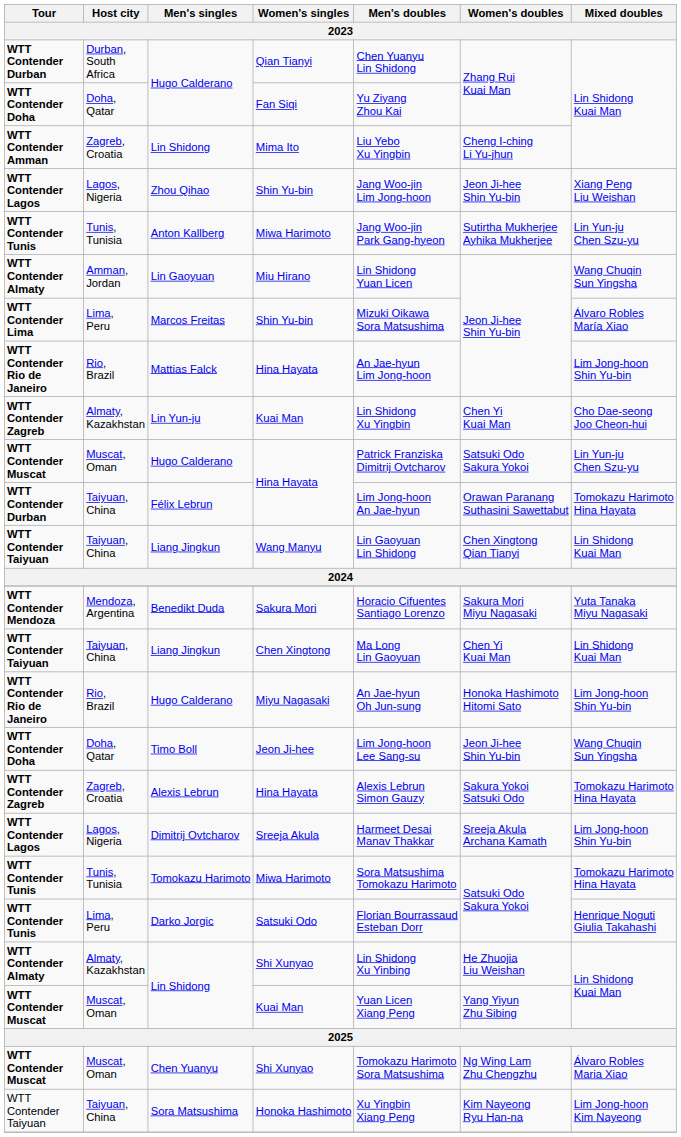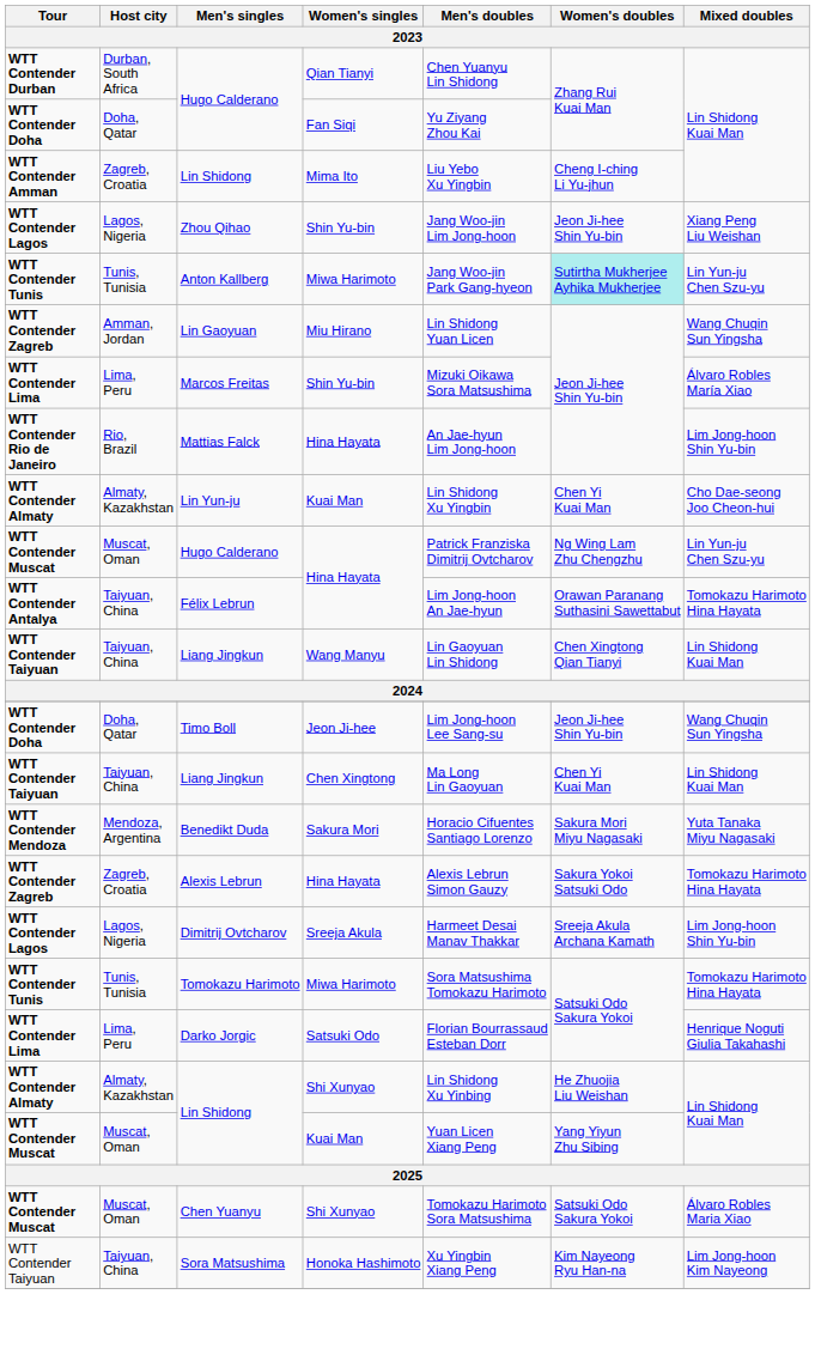 <table class="wikitable"style="font-size:95%">
 <tr>
 <th style="width: 100px;">Tour</th>
 <th style="width: 80px;">Host city</th>
 <th>Men's singles</th>
 <th>Women's singles</th>
 <th>Men's doubles</th>
 <th>Women's doubles</th>
 <th>Mixed doubles</th>
 </tr>
 <tr>
 <th colspan="7">2023</th>
 </tr>
 <tr>
 <td><strong>WTT Contender Durban</strong></td>
 <td><a href='#'>Durban</a>,<br>South Africa</td>
 <td rowspan="2"> <a href='#'>Hugo Calderano</a></td>
 <td> <a href='#'>Qian Tianyi</a></td>
 <td> <a href='#'>Chen Yuanyu</a> <br> <a href='#'>Lin Shidong</a></td>
 <td rowspan="2"> <a href='#'>Zhang Rui</a> <br> <a href='#'>Kuai Man</a></td>
 <td rowspan="3"> <a href='#'>Lin Shidong</a> <br> <a href='#'>Kuai Man</a></td>
 </tr>
 <tr>
 <td><strong>WTT Contender Doha</strong></td>
 <td><a href='#'>Doha</a>,<br>Qatar</td>
 <td> <a href='#'>Fan Siqi</a></td>
 <td> <a href='#'>Yu Ziyang</a> <br> <a href='#'>Zhou Kai</a></td>
 </tr>
 <tr>
 <td><strong>WTT Contender Amman</strong></td>
 <td><a href='#'>Zagreb</a>,<br>Croatia</td>
 <td> <a href='#'>Lin Shidong</a></td>
 <td> <a href='#'>Mima Ito</a></td>
 <td> <a href='#'>Liu Yebo</a> <br> <a href='#'>Xu Yingbin</a></td>
 <td> <a href='#'>Cheng I-ching</a> <br> <a href='#'>Li Yu-jhun</a></td>
 </tr>
 <tr>
 <td><strong>WTT Contender Lagos</strong></td>
 <td><a href='#'>Lagos</a>,<br>Nigeria</td>
 <td> <a href='#'>Zhou Qihao</a></td>
 <td> <a href='#'>Shin Yu-bin</a></td>
 <td> <a href='#'>Jang Woo-jin</a> <br> <a href='#'>Lim Jong-hoon</a></td>
 <td> <a href='#'>Jeon Ji-hee</a> <br> <a href='#'>Shin Yu-bin</a></td>
 <td> <a href='#'>Xiang Peng</a> <br> <a href='#'>Liu Weishan</a></td>
 </tr>
 <tr>
 <td><strong>WTT Contender Tunis</strong></td>
 <td><a href='#'>Tunis</a>,<br>Tunisia</td>
 <td> <a href='#'>Anton Kallberg</a></td>
 <td> <a href='#'>Miwa Harimoto</a></td>
 <td> <a href='#'>Jang Woo-jin</a> <br> <a href='#'>Park Gang-hyeon</a></td>
-<td> <a href='#'>Sutirtha Mukherjee</a> <br> <a href='#'>Ayhika Mukherjee</a></td>
+<td style="background: paleturquoise;"> <a href='#'>Sutirtha Mukherjee</a> <br> <a href='#'>Ayhika Mukherjee</a></td>
 <td> <a href='#'>Lin Yun-ju</a> <br> <a href='#'>Chen Szu-yu</a></td>
 </tr>
 <tr>
-<td><strong>WTT Contender Almaty</strong></td>
+<td><strong>WTT Contender Zagreb</strong></td>
 <td><a href='#'>Amman</a>,<br>Jordan</td>
 <td> <a href='#'>Lin Gaoyuan</a></td>
 <td> <a href='#'>Miu Hirano</a></td>
 <td> <a href='#'>Lin Shidong</a> <br> <a href='#'>Yuan Licen</a></td>
 <td rowspan="3"> <a href='#'>Jeon Ji-hee</a> <br> <a href='#'>Shin Yu-bin</a></td>
 <td> <a href='#'>Wang Chuqin</a> <br> <a href='#'>Sun Yingsha</a></td>
 </tr>
 <tr>
 <td><strong>WTT Contender Lima</strong></td>
 <td><a href='#'>Lima</a>,<br>Peru</td>
 <td> <a href='#'>Marcos Freitas</a></td>
 <td> <a href='#'>Shin Yu-bin</a></td>
 <td> <a href='#'>Mizuki Oikawa</a> <br> <a href='#'>Sora Matsushima</a></td>
 <td> <a href='#'>Álvaro Robles</a> <br> <a href='#'>María Xiao</a></td>
 </tr>
 <tr>
 <td><strong>WTT Contender Rio de Janeiro</strong></td>
 <td><a href='#'>Rio</a>,<br>Brazil</td>
 <td> <a href='#'>Mattias Falck</a></td>
 <td> <a href='#'>Hina Hayata</a></td>
 <td> <a href='#'>An Jae-hyun</a> <br> <a href='#'>Lim Jong-hoon</a></td>
 <td> <a href='#'>Lim Jong-hoon</a> <br> <a href='#'>Shin Yu-bin</a></td>
 </tr>
 <tr>
-<td><strong>WTT Contender Zagreb</strong></td>
+<td><strong>WTT Contender Almaty</strong></td>
 <td><a href='#'>Almaty</a>,<br>Kazakhstan</td>
 <td> <a href='#'>Lin Yun-ju</a></td>
 <td> <a href='#'>Kuai Man</a></td>
 <td> <a href='#'>Lin Shidong</a> <br> <a href='#'>Xu Yingbin</a></td>
 <td> <a href='#'>Chen Yi</a> <br> <a href='#'>Kuai Man</a></td>
 <td> <a href='#'>Cho Dae-seong</a> <br> <a href='#'>Joo Cheon-hui</a></td>
 </tr>
 <tr>
 <td><strong>WTT Contender Muscat</strong></td>
 <td><a href='#'>Muscat</a>,<br>Oman</td>
 <td> <a href='#'>Hugo Calderano</a></td>
 <td rowspan="2"> <a href='#'>Hina Hayata</a></td>
 <td> <a href='#'>Patrick Franziska</a> <br> <a href='#'>Dimitrij Ovtcharov</a></td>
-<td> <a href='#'>Satsuki Odo</a><br> <a href='#'>Sakura Yokoi</a></td>
+<td> <a href='#'>Ng Wing Lam</a> <br> <a href='#'>Zhu Chengzhu</a></td>
 <td> <a href='#'>Lin Yun-ju</a> <br> <a href='#'>Chen Szu-yu</a></td>
 </tr>
 <tr>
-<td><strong>WTT Contender Durban</strong></td>
+<td><strong>WTT Contender Antalya</strong></td>
 <td><a href='#'>Taiyuan</a>,<br>China</td>
 <td> <a href='#'>Félix Lebrun</a></td>
 <td> <a href='#'>Lim Jong-hoon</a> <br> <a href='#'>An Jae-hyun</a></td>
 <td> <a href='#'>Orawan Paranang</a> <br> <a href='#'>Suthasini Sawettabut</a></td>
 <td> <a href='#'>Tomokazu Harimoto</a> <br> <a href='#'>Hina Hayata</a></td>
 </tr>
 <tr>
 <td><strong>WTT Contender Taiyuan</strong></td>
 <td><a href='#'>Taiyuan</a>,<br>China</td>
 <td> <a href='#'>Liang Jingkun</a></td>
 <td> <a href='#'>Wang Manyu</a></td>
 <td> <a href='#'>Lin Gaoyuan</a> <br> <a href='#'>Lin Shidong</a></td>
 <td> <a href='#'>Chen Xingtong</a> <br> <a href='#'>Qian Tianyi</a></td>
 <td> <a href='#'>Lin Shidong</a> <br> <a href='#'>Kuai Man</a></td>
 </tr>
 <tr>
 <th colspan="7">2024</th>
 </tr>
 <tr>
 </tr>
-<tr>
-<td><strong>WTT Contender Mendoza</strong></td>
-<td><a href='#'>Mendoza</a>, Argentina</td>
-<td> <a href='#'>Benedikt Duda</a></td>
-<td> <a href='#'>Sakura Mori</a></td>
-<td> <a href='#'>Horacio Cifuentes</a><br> <a href='#'>Santiago Lorenzo</a></td>
-<td> <a href='#'>Sakura Mori</a><br> <a href='#'>Miyu Nagasaki</a></td>
-<td> <a href='#'>Yuta Tanaka</a><br> <a href='#'>Miyu Nagasaki</a></td>
+<tr bgcolor=>
+<td><strong>WTT Contender Doha</strong></td>
+<td><a href='#'>Doha</a>,<br>Qatar</td>
+<td> <a href='#'>Timo Boll</a></td>
+<td> <a href='#'>Jeon Ji-hee</a></td>
+<td> <a href='#'>Lim Jong-hoon</a> <br> <a href='#'>Lee Sang-su</a></td>
+<td> <a href='#'>Jeon Ji-hee</a> <br> <a href='#'>Shin Yu-bin</a></td>
+<td> <a href='#'>Wang Chuqin</a> <br> <a href='#'>Sun Yingsha</a></td>
 </tr>
 <tr>
 <td><strong>WTT Contender Taiyuan</strong></td>
 <td><a href='#'>Taiyuan</a>,<br>China</td>
 <td> <a href='#'>Liang Jingkun</a></td>
 <td> <a href='#'>Chen Xingtong</a></td>
 <td> <a href='#'>Ma Long</a><br> <a href='#'>Lin Gaoyuan</a></td>
 <td> <a href='#'>Chen Yi</a> <br> <a href='#'>Kuai Man</a></td>
 <td> <a href='#'>Lin Shidong</a> <br> <a href='#'>Kuai Man</a></td>
 </tr>
 <tr>
-<td><strong>WTT Contender Rio de Janeiro</strong></td>
-<td><a href='#'>Rio</a>,<br>Brazil</td>
-<td> <a href='#'>Hugo Calderano</a></td>
-<td> <a href='#'>Miyu Nagasaki</a></td>
-<td> <a href='#'>An Jae-hyun</a> <br> <a href='#'>Oh Jun-sung</a></td>
-<td> <a href='#'>Honoka Hashimoto</a> <br> <a href='#'>Hitomi Sato</a></td>
-<td> <a href='#'>Lim Jong-hoon</a> <br> <a href='#'>Shin Yu-bin</a></td>
-</tr>
-<tr bgcolor=>
-<td><strong>WTT Contender Doha</strong></td>
-<td><a href='#'>Doha</a>,<br>Qatar</td>
-<td> <a href='#'>Timo Boll</a></td>
-<td> <a href='#'>Jeon Ji-hee</a></td>
-<td> <a href='#'>Lim Jong-hoon</a> <br> <a href='#'>Lee Sang-su</a></td>
-<td> <a href='#'>Jeon Ji-hee</a> <br> <a href='#'>Shin Yu-bin</a></td>
-<td> <a href='#'>Wang Chuqin</a> <br> <a href='#'>Sun Yingsha</a></td>
+<td><strong>WTT Contender Mendoza</strong></td>
+<td><a href='#'>Mendoza</a>, Argentina</td>
+<td> <a href='#'>Benedikt Duda</a></td>
+<td> <a href='#'>Sakura Mori</a></td>
+<td> <a href='#'>Horacio Cifuentes</a><br> <a href='#'>Santiago Lorenzo</a></td>
+<td> <a href='#'>Sakura Mori</a><br> <a href='#'>Miyu Nagasaki</a></td>
+<td> <a href='#'>Yuta Tanaka</a><br> <a href='#'>Miyu Nagasaki</a></td>
 </tr>
 <tr>
 <td><strong>WTT Contender Zagreb</strong></td>
 <td><a href='#'>Zagreb</a>,<br>Croatia</td>
 <td> <a href='#'>Alexis Lebrun</a></td>
 <td> <a href='#'>Hina Hayata</a></td>
 <td> <a href='#'>Alexis Lebrun</a><br> <a href='#'>Simon Gauzy</a></td>
 <td> <a href='#'>Sakura Yokoi</a>  <br> <a href='#'>Satsuki Odo</a></td>
 <td> <a href='#'>Tomokazu Harimoto</a>  <br> <a href='#'>Hina Hayata</a></td>
 </tr>
 <tr>
 <td><strong>WTT Contender Lagos</strong></td>
 <td><a href='#'>Lagos</a>,<br>Nigeria</td>
 <td> <a href='#'>Dimitrij Ovtcharov</a></td>
 <td> <a href='#'>Sreeja Akula</a></td>
 <td> <a href='#'>Harmeet Desai</a><br> <a href='#'>Manav Thakkar</a></td>
 <td> <a href='#'>Sreeja Akula</a> <br> <a href='#'>Archana Kamath</a></td>
 <td> <a href='#'>Lim Jong-hoon</a> <br> <a href='#'>Shin Yu-bin</a></td>
 </tr>
 <tr>
 <td><strong>WTT Contender Tunis</strong></td>
 <td><a href='#'>Tunis</a>,<br>Tunisia</td>
 <td> <a href='#'>Tomokazu Harimoto</a></td>
 <td> <a href='#'>Miwa Harimoto</a></td>
 <td> <a href='#'>Sora Matsushima</a> <br> <a href='#'>Tomokazu Harimoto</a></td>
 <td rowspan="2"> <a href='#'>Satsuki Odo</a> <br> <a href='#'>Sakura Yokoi</a></td>
 <td> <a href='#'>Tomokazu Harimoto</a> <br> <a href='#'>Hina Hayata</a></td>
 </tr>
 <tr>
-<td><strong>WTT Contender Tunis</strong></td>
+<td><strong>WTT Contender Lima</strong></td>
 <td><a href='#'>Lima</a>,<br>Peru</td>
 <td> <a href='#'>Darko Jorgic</a></td>
 <td> <a href='#'>Satsuki Odo</a></td>
 <td> <a href='#'>Florian Bourrassaud</a><br> <a href='#'>Esteban Dorr</a></td>
 <td> <a href='#'>Henrique Noguti</a><br> <a href='#'>Giulia Takahashi</a></td>
 </tr>
 <tr>
 <td><strong>WTT Contender Almaty</strong></td>
 <td><a href='#'>Almaty</a>,<br>Kazakhstan</td>
 <td rowspan="2"> <a href='#'>Lin Shidong</a></td>
 <td> <a href='#'>Shi Xunyao</a></td>
 <td> <a href='#'>Lin Shidong</a> <br> <a href='#'>Xu Yinbing</a></td>
 <td> <a href='#'>He Zhuojia</a> <br> <a href='#'>Liu Weishan</a></td>
 <td rowspan="2"> <a href='#'>Lin Shidong</a> <br> <a href='#'>Kuai Man</a></td>
 </tr>
 <tr>
 <td><strong>WTT Contender Muscat</strong></td>
 <td><a href='#'>Muscat</a>,<br>Oman</td>
 <td> <a href='#'>Kuai Man</a></td>
 <td> <a href='#'>Yuan Licen</a> <br> <a href='#'>Xiang Peng</a></td>
 <td> <a href='#'>Yang Yiyun</a> <br> <a href='#'>Zhu Sibing</a></td>
 </tr>
 <tr>
 <th colspan="7">2025</th>
 </tr>
 <tr>
 <td><strong>WTT Contender Muscat</strong></td>
 <td><a href='#'>Muscat</a>, <br>Oman</td>
 <td> <a href='#'>Chen Yuanyu</a></td>
 <td> <a href='#'>Shi Xunyao</a></td>
 <td> <a href='#'>Tomokazu Harimoto</a><br> <a href='#'>Sora Matsushima</a></td>
-<td> <a href='#'>Ng Wing Lam</a> <br> <a href='#'>Zhu Chengzhu</a></td>
+<td> <a href='#'>Satsuki Odo</a><br> <a href='#'>Sakura Yokoi</a></td>
 <td> <a href='#'>Álvaro Robles</a><br> <a href='#'>Maria Xiao</a></td>
 </tr>
 <tr>
 <td>WTT Contender Taiyuan</td>
 <td><a href='#'>Taiyuan</a>, China</td>
 <td> <a href='#'>Sora Matsushima</a></td>
 <td> <a href='#'>Honoka Hashimoto</a></td>
 <td> <a href='#'>Xu Yingbin</a><br> <a href='#'>Xiang Peng</a></td>
 <td> <a href='#'>Kim Nayeong</a><br> <a href='#'>Ryu Han-na</a></td>
 <td> <a href='#'>Lim Jong-hoon</a><br> <a href='#'>Kim Nayeong</a></td>
 </tr>
 <tr>
 </tr>
 </table>
